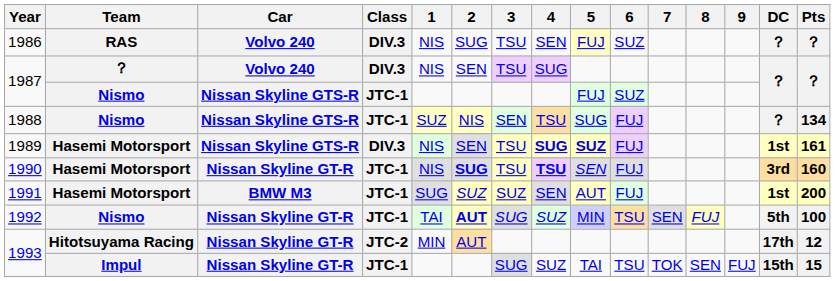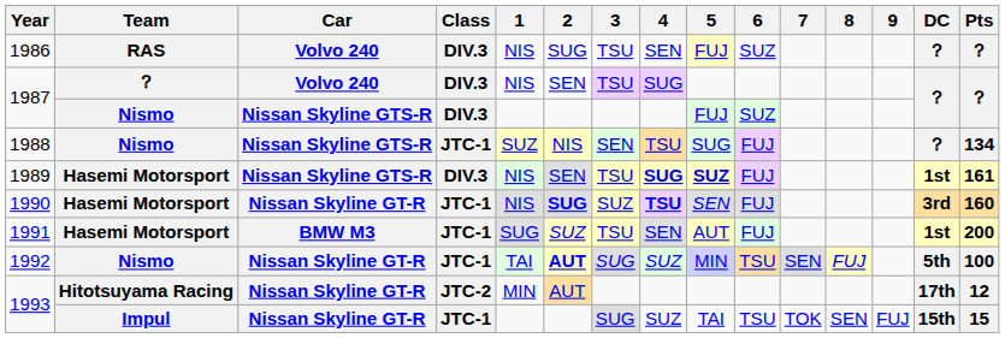 <table class="wikitable" style="text-align:center; font-size:90%">
 <tr>
 <th>Year</th>
 <th>Team</th>
 <th>Car</th>
 <th>Class</th>
 <th>1</th>
 <th>2</th>
 <th>3</th>
 <th>4</th>
 <th>5</th>
 <th>6</th>
 <th>7</th>
 <th>8</th>
 <th>9</th>
 <th>DC</th>
 <th>Pts</th>
 </tr>
 <tr>
 <td>1986</td>
 <th>RAS</th>
 <th><a href='#'>Volvo 240</a></th>
 <th>DIV.3</th>
 <td><a href='#'>NIS</a></td>
 <td><a href='#'>SUG</a></td>
 <td><a href='#'>TSU</a></td>
 <td><a href='#'>SEN</a></td>
 <td bgcolor="#ffffbf"><a href='#'>FUJ</a><br></td>
 <td><a href='#'>SUZ</a></td>
 <td></td>
 <td></td>
 <td></td>
 <th>？</th>
 <th>？</th>
 </tr>
 <tr>
 <td rowspan="2">1987</td>
 <th>？</th>
 <th><a href='#'>Volvo 240</a></th>
 <th>DIV.3</th>
 <td><a href='#'>NIS</a></td>
 <td><a href='#'>SEN</a></td>
 <td style="background:#efcfff;"><a href='#'>TSU</a><br></td>
 <td style="background:#efcfff;"><a href='#'>SUG</a><br></td>
 <td></td>
 <td></td>
 <td></td>
 <td></td>
 <td></td>
 <th rowspan="2">？</th>
 <th rowspan="2">？</th>
 </tr>
 <tr>
 <th><a href='#'>Nismo</a></th>
 <th><a href='#'>Nissan Skyline GTS-R</a></th>
-<th>JTC-1</th>
+<th>DIV.3</th>
 <td></td>
 <td></td>
 <td></td>
 <td></td>
 <td style="background:#dfffdf;"><a href='#'>FUJ</a><br></td>
 <td style="background:#dfffdf;"><a href='#'>SUZ</a><br></td>
 <td></td>
 <td></td>
 <td></td>
 </tr>
 <tr>
 <td>1988</td>
 <th><a href='#'>Nismo</a></th>
 <th><a href='#'>Nissan Skyline GTS-R</a></th>
 <th>JTC-1</th>
 <td style="background:#ffffbf;"><a href='#'>SUZ</a><br></td>
 <td style="background:#ffffbf;"><a href='#'>NIS</a><br></td>
 <td style="background:#dfffdf;"><a href='#'>SEN</a><br></td>
 <td style="background:#ffdf9f;"><a href='#'>TSU</a><br></td>
 <td style="background:#dfffdf;"><a href='#'>SUG</a><br></td>
 <td style="background:#efcfff;"><a href='#'>FUJ</a><br></td>
 <td></td>
 <td></td>
 <td></td>
 <th>？</th>
 <th>134</th>
 </tr>
 <tr>
 <td>1989</td>
 <th>Hasemi Motorsport</th>
 <th><a href='#'>Nissan Skyline GTS-R</a></th>
 <th>DIV.3</th>
 <td style="background:#dfffdf;"><a href='#'>NIS</a><br></td>
 <td style="background:#dfdfdf;"><a href='#'>SEN</a><br></td>
 <td style="background:#ffffbf;"><a href='#'>TSU</a><br></td>
 <td style="background:#ffffbf;"><strong><a href='#'>SUG</a></strong><br></td>
 <td style="background:#ffffbf;"><strong><a href='#'>SUZ</a></strong><br></td>
 <td style="background:#efcfff;"><a href='#'>FUJ</a><br></td>
 <td></td>
 <td></td>
 <td></td>
 <th style="background:#ffffbf;">1st</th>
 <th style="background:#ffffbf;">161</th>
 </tr>
 <tr>
 <td><a href='#'>1990</a></td>
 <th>Hasemi Motorsport</th>
 <th><a href='#'>Nissan Skyline GT-R</a></th>
 <th>JTC-1</th>
 <td style="background:#dfdfdf;"><a href='#'>NIS</a><br></td>
 <td style="background:#dfdfdf;"><strong><a href='#'>SUG</a></strong><br></td>
-<td style="background:#ffffbf;"><a href='#'>TSU</a><br></td>
+<td style="background:#ffffbf;"><a href='#'>SUZ</a><br></td>
 <td style="background:#efcfff;"><strong><a href='#'>TSU</a></strong><br></td>
 <td style="background:#dfdfdf;"><em><a href='#'>SEN</a></em><br></td>
 <td style="background:#dfdfdf;"><a href='#'>FUJ</a><br></td>
 <td></td>
 <td></td>
 <td></td>
 <th style="background:#ffdf9f;">3rd</th>
 <th style="background:#ffdf9f;">160</th>
 </tr>
 <tr>
 <td><a href='#'>1991</a></td>
 <th>Hasemi Motorsport</th>
 <th><a href='#'>BMW M3</a></th>
 <th>JTC-1</th>
 <td style="background:#dfdfdf;"><a href='#'>SUG</a><br></td>
 <td style="background:#ffffbf;"><em><a href='#'>SUZ</a></em><br></td>
-<td style="background:#ffffbf;"><a href='#'>SUZ</a><br></td>
+<td style="background:#ffffbf;"><a href='#'>TSU</a><br></td>
 <td style="background:#dfdfdf;"><a href='#'>SEN</a><br></td>
 <td style="background:#ffffbf;"><a href='#'>AUT</a><br></td>
 <td style="background:#dfffdf;"><a href='#'>FUJ</a><br></td>
 <td></td>
 <td></td>
 <td></td>
 <th style="background:#ffffbf;">1st</th>
 <th style="background:#ffffbf;">200</th>
 </tr>
 <tr>
 <td><a href='#'>1992</a></td>
 <th><a href='#'>Nismo</a></th>
 <th><a href='#'>Nissan Skyline GT-R</a></th>
 <th>JTC-1</th>
 <td style="background:#dfffdf;"><a href='#'>TAI</a><br></td>
 <td style="background:#ffffbf;"><strong><a href='#'>AUT</a></strong><br></td>
 <td style="background:#dfdfdf;"><em><a href='#'>SUG</a></em><br></td>
 <td style="background:#dfffdf;"><em><a href='#'>SUZ</a></em><br></td>
 <td style="background:#cfcfff;"><a href='#'>MIN</a><br></td>
 <td style="background:#ffdf9f;"><a href='#'>TSU</a><br></td>
 <td style="background:#dfdfdf;"><a href='#'>SEN</a><br></td>
 <td style="background:#ffffbf;"><em><a href='#'>FUJ</a></em><br></td>
 <td></td>
 <th>5th</th>
 <th>100</th>
 </tr>
 <tr>
 <td rowspan="4"><a href='#'>1993</a></td>
 <th>Hitotsuyama Racing</th>
 <th><a href='#'>Nissan Skyline GT-R</a></th>
 <th>JTC-2</th>
 <td><a href='#'>MIN</a></td>
 <td style="background:#ffdf9f;"><a href='#'>AUT</a><br></td>
 <td></td>
 <td></td>
 <td></td>
 <td></td>
 <td></td>
 <td></td>
 <td></td>
 <th>17th</th>
 <th>12</th>
 </tr>
 <tr>
 <th><a href='#'>Impul</a></th>
 <th><a href='#'>Nissan Skyline GT-R</a></th>
 <th>JTC-1</th>
 <td></td>
 <td></td>
 <td style="background:#dfdfdf;"><a href='#'>SUG</a><br></td>
 <td><a href='#'>SUZ</a></td>
 <td><a href='#'>TAI</a></td>
 <td><a href='#'>TSU</a></td>
 <td><a href='#'>TOK</a></td>
 <td><a href='#'>SEN</a></td>
 <td><a href='#'>FUJ</a></td>
 <th>15th</th>
 <th>15</th>
 </tr>
 </table>
